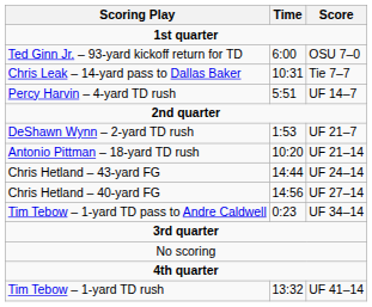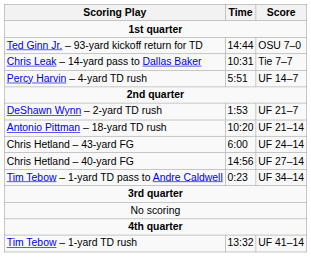 <table class="wikitable">
 <tr>
 <th>Scoring Play</th>
 <th>Time</th>
 <th>Score</th>
 </tr>
 <tr>
 <td colspan="6" style="text-align:center;"><strong>1st quarter</strong></td>
 </tr>
 <tr>
 <td><a href='#'>Ted Ginn Jr.</a> – 93-yard kickoff return for TD</td>
-<td>6:00</td>
+<td>14:44</td>
 <td>OSU 7–0</td>
 </tr>
 <tr>
 <td><a href='#'>Chris Leak</a> – 14-yard pass to <a href='#'>Dallas Baker</a></td>
 <td>10:31</td>
 <td>Tie 7–7</td>
 </tr>
 <tr>
 <td><a href='#'>Percy Harvin</a> – 4-yard TD rush</td>
 <td>5:51</td>
 <td>UF 14–7</td>
 </tr>
 <tr>
 <td colspan="6" style="text-align:center;"><strong>2nd quarter</strong></td>
 </tr>
 <tr>
 <td><a href='#'>DeShawn Wynn</a> – 2-yard TD rush</td>
 <td>1:53</td>
 <td>UF 21–7</td>
 </tr>
 <tr>
 <td><a href='#'>Antonio Pittman</a> – 18-yard TD rush</td>
 <td>10:20</td>
 <td>UF 21–14</td>
 </tr>
 <tr>
 <td>Chris Hetland – 43-yard FG</td>
-<td>14:44</td>
+<td>6:00</td>
 <td>UF 24–14</td>
 </tr>
 <tr>
 <td>Chris Hetland – 40-yard FG</td>
 <td>14:56</td>
 <td>UF 27–14</td>
 </tr>
 <tr>
 <td><a href='#'>Tim Tebow</a> – 1-yard TD pass to <a href='#'>Andre Caldwell</a></td>
 <td>0:23</td>
 <td>UF 34–14</td>
 </tr>
 <tr>
 <td colspan="6" style="text-align:center;"><strong>3rd quarter</strong></td>
 </tr>
 <tr>
 <td colspan="6" style="text-align:center;">No scoring</td>
 </tr>
 <tr>
 <td colspan="6" style="text-align:center;"><strong>4th quarter</strong></td>
 </tr>
 <tr>
 <td><a href='#'>Tim Tebow</a> – 1-yard TD rush</td>
 <td>13:32</td>
 <td>UF 41–14</td>
 </tr>
 </table>
